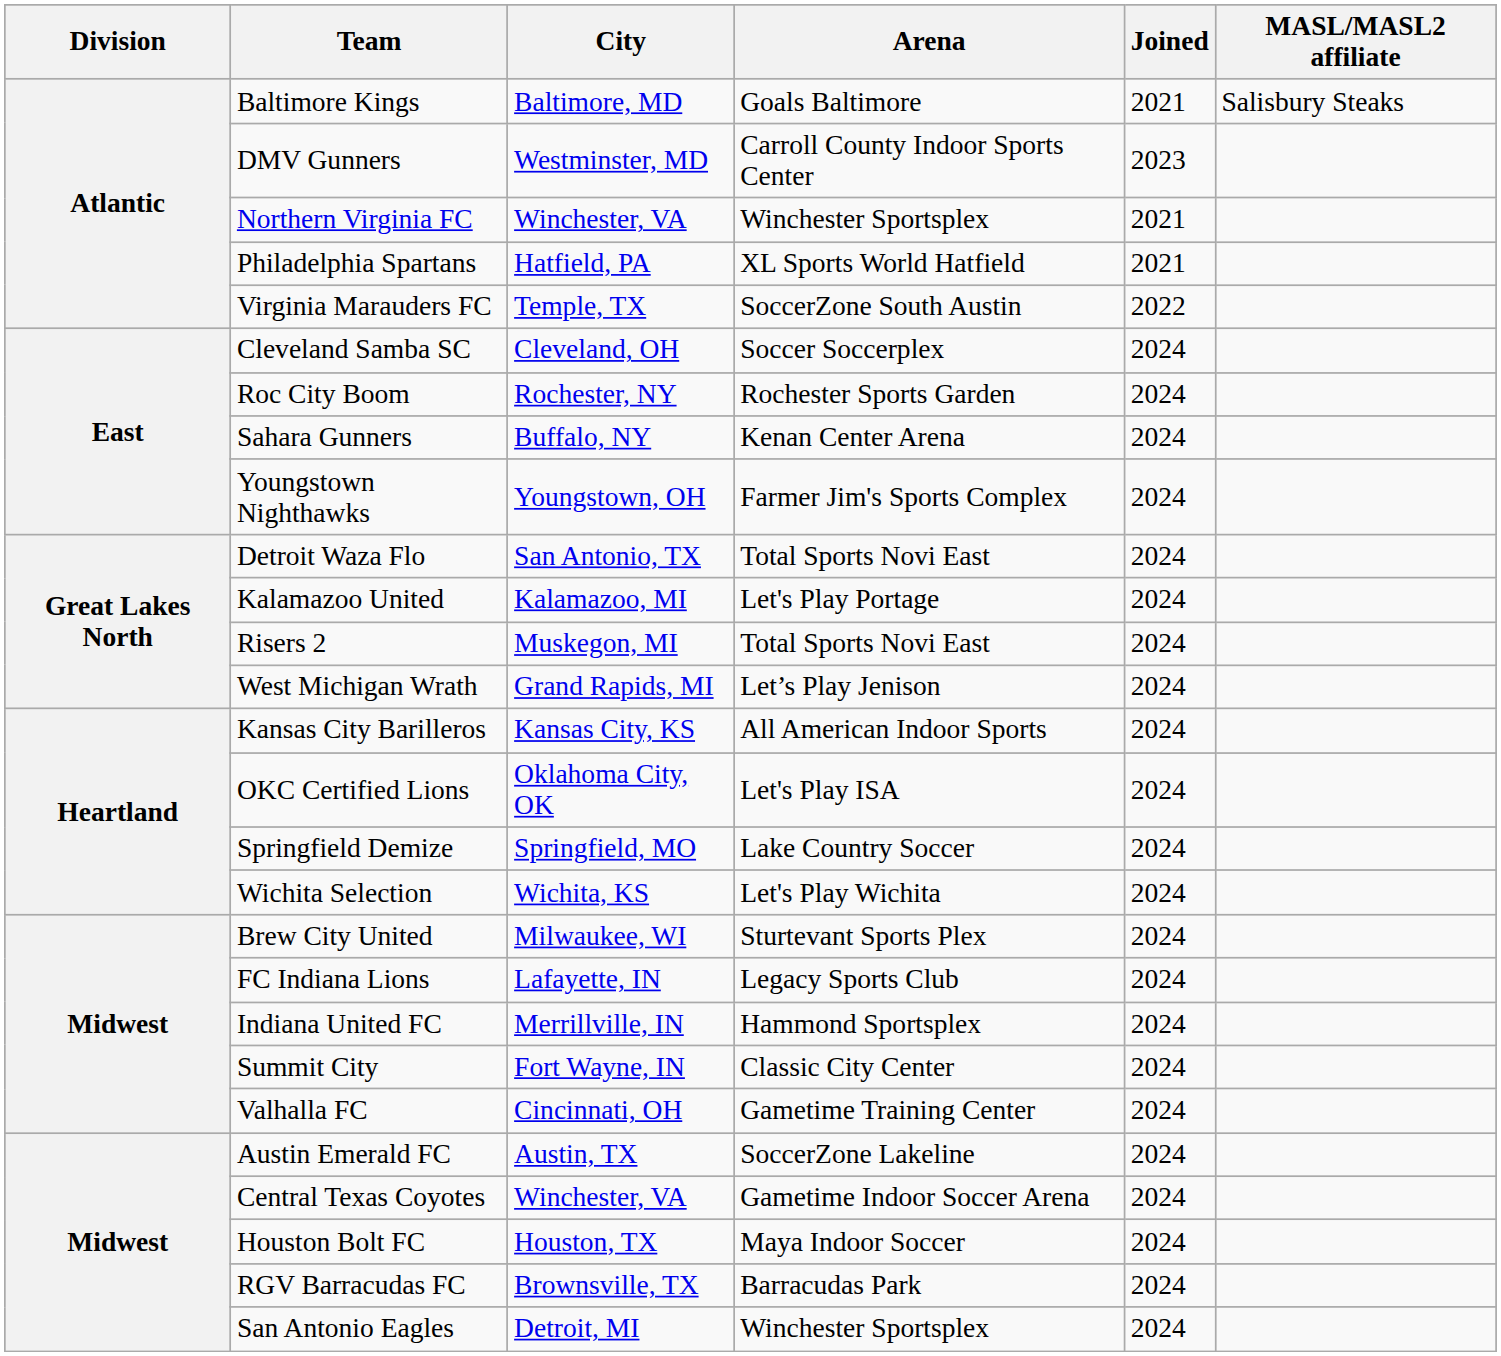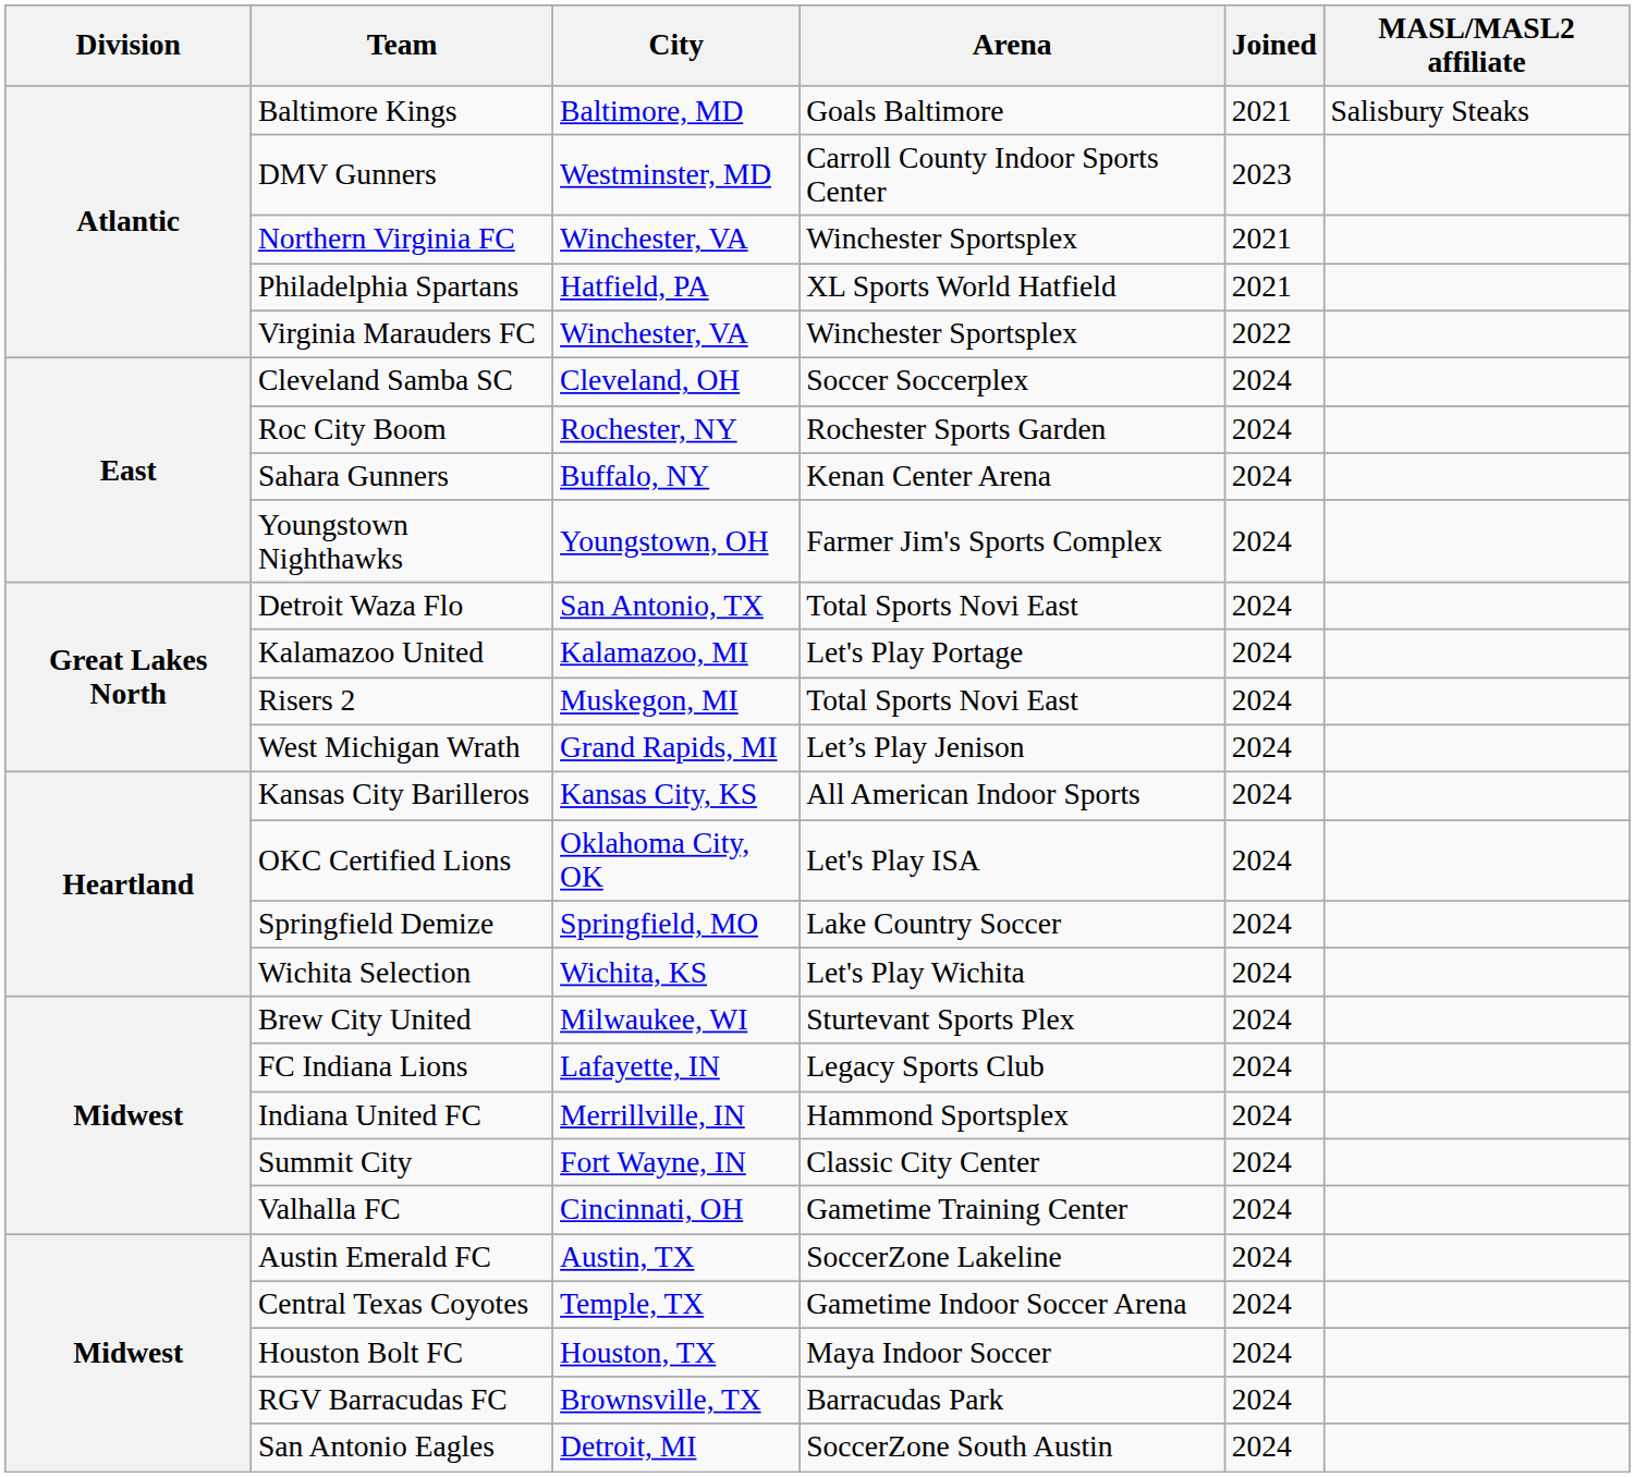 <table class="wikitable">
 <tr>
 <th>Division</th>
 <th>Team</th>
 <th>City</th>
 <th>Arena</th>
 <th>Joined</th>
 <th>MASL/MASL2 affiliate</th>
 </tr>
 <tr>
 <th rowspan="5">Atlantic</th>
 <td>Baltimore Kings</td>
 <td><a href='#'>Baltimore, MD</a></td>
 <td>Goals Baltimore</td>
 <td>2021</td>
 <td>Salisbury Steaks</td>
 </tr>
 <tr>
 <td>DMV Gunners</td>
 <td><a href='#'>Westminster, MD</a></td>
 <td>Carroll County Indoor Sports Center</td>
 <td>2023</td>
 <td></td>
 </tr>
 <tr>
 <td><a href='#'>Northern Virginia FC</a></td>
 <td><a href='#'>Winchester, VA</a></td>
 <td>Winchester Sportsplex</td>
 <td>2021</td>
 <td></td>
 </tr>
 <tr>
 <td>Philadelphia Spartans</td>
 <td><a href='#'>Hatfield, PA</a></td>
 <td>XL Sports World Hatfield</td>
 <td>2021</td>
 <td></td>
 </tr>
 <tr>
 <td>Virginia Marauders FC</td>
-<td><a href='#'>Temple, TX</a></td>
-<td>SoccerZone South Austin</td>
+<td><a href='#'>Winchester, VA</a></td>
+<td>Winchester Sportsplex</td>
 <td>2022</td>
 <td></td>
 </tr>
 <tr>
 <th rowspan="4">East</th>
 <td>Cleveland Samba SC</td>
 <td><a href='#'>Cleveland, OH</a></td>
 <td>Soccer Soccerplex</td>
 <td>2024</td>
 <td></td>
 </tr>
 <tr>
 <td>Roc City Boom</td>
 <td><a href='#'>Rochester, NY</a></td>
 <td>Rochester Sports Garden</td>
 <td>2024</td>
 <td></td>
 </tr>
 <tr>
 <td>Sahara Gunners</td>
 <td><a href='#'>Buffalo, NY</a></td>
 <td>Kenan Center Arena</td>
 <td>2024</td>
 <td></td>
 </tr>
 <tr>
 <td>Youngstown Nighthawks</td>
 <td><a href='#'>Youngstown, OH</a></td>
 <td>Farmer Jim's Sports Complex</td>
 <td>2024</td>
 <td></td>
 </tr>
 <tr>
 <th rowspan="4">Great Lakes North</th>
 <td>Detroit Waza Flo</td>
 <td><a href='#'>San Antonio, TX</a></td>
 <td>Total Sports Novi East</td>
 <td>2024</td>
 <td></td>
 </tr>
 <tr>
 <td>Kalamazoo United</td>
 <td><a href='#'>Kalamazoo, MI</a></td>
 <td>Let's Play Portage</td>
 <td>2024</td>
 <td></td>
 </tr>
 <tr>
 <td>Risers 2</td>
 <td><a href='#'>Muskegon, MI</a></td>
 <td>Total Sports Novi East</td>
 <td>2024</td>
 <td></td>
 </tr>
 <tr>
 <td>West Michigan Wrath</td>
 <td><a href='#'>Grand Rapids, MI</a></td>
 <td>Let’s Play Jenison</td>
 <td>2024</td>
 <td></td>
 </tr>
 <tr>
 <th rowspan="4">Heartland</th>
 <td>Kansas City Barilleros</td>
 <td><a href='#'>Kansas City, KS</a></td>
 <td>All American Indoor Sports</td>
 <td>2024</td>
 <td></td>
 </tr>
 <tr>
 <td>OKC Certified Lions</td>
 <td><a href='#'>Oklahoma City, OK</a></td>
 <td>Let's Play ISA</td>
 <td>2024</td>
 <td></td>
 </tr>
 <tr>
 <td>Springfield Demize</td>
 <td><a href='#'>Springfield, MO</a></td>
 <td>Lake Country Soccer</td>
 <td>2024</td>
 <td></td>
 </tr>
 <tr>
 <td>Wichita Selection</td>
 <td><a href='#'>Wichita, KS</a></td>
 <td>Let's Play Wichita</td>
 <td>2024</td>
 <td></td>
 </tr>
 <tr>
 <th rowspan="5">Midwest</th>
 <td>Brew City United</td>
 <td><a href='#'>Milwaukee, WI</a></td>
 <td>Sturtevant Sports Plex</td>
 <td>2024</td>
 <td></td>
 </tr>
 <tr>
 <td>FC Indiana Lions</td>
 <td><a href='#'>Lafayette, IN</a></td>
 <td>Legacy Sports Club</td>
 <td>2024</td>
 <td></td>
 </tr>
 <tr>
 <td>Indiana United FC</td>
 <td><a href='#'>Merrillville, IN</a></td>
 <td>Hammond Sportsplex</td>
 <td>2024</td>
 <td></td>
 </tr>
 <tr>
 <td>Summit City</td>
 <td><a href='#'>Fort Wayne, IN</a></td>
 <td>Classic City Center</td>
 <td>2024</td>
 <td></td>
 </tr>
 <tr>
 <td>Valhalla FC</td>
 <td><a href='#'>Cincinnati, OH</a></td>
 <td>Gametime Training Center</td>
 <td>2024</td>
 <td></td>
 </tr>
 <tr>
 <th rowspan="5">Midwest</th>
 <td>Austin Emerald FC</td>
 <td><a href='#'>Austin, TX</a></td>
 <td>SoccerZone Lakeline</td>
 <td>2024</td>
 <td></td>
 </tr>
 <tr>
 <td>Central Texas Coyotes</td>
-<td><a href='#'>Winchester, VA</a></td>
+<td><a href='#'>Temple, TX</a></td>
 <td>Gametime Indoor Soccer Arena</td>
 <td>2024</td>
 <td></td>
 </tr>
 <tr>
 <td>Houston Bolt FC</td>
 <td><a href='#'>Houston, TX</a></td>
 <td>Maya Indoor Soccer</td>
 <td>2024</td>
 <td></td>
 </tr>
 <tr>
 <td>RGV Barracudas FC</td>
 <td><a href='#'>Brownsville, TX</a></td>
 <td>Barracudas Park</td>
 <td>2024</td>
 <td></td>
 </tr>
 <tr>
 <td>San Antonio Eagles</td>
 <td><a href='#'>Detroit, MI</a></td>
-<td>Winchester Sportsplex</td>
+<td>SoccerZone South Austin</td>
 <td>2024</td>
 <td></td>
 </tr>
 <tr>
 </tr>
 </table>
